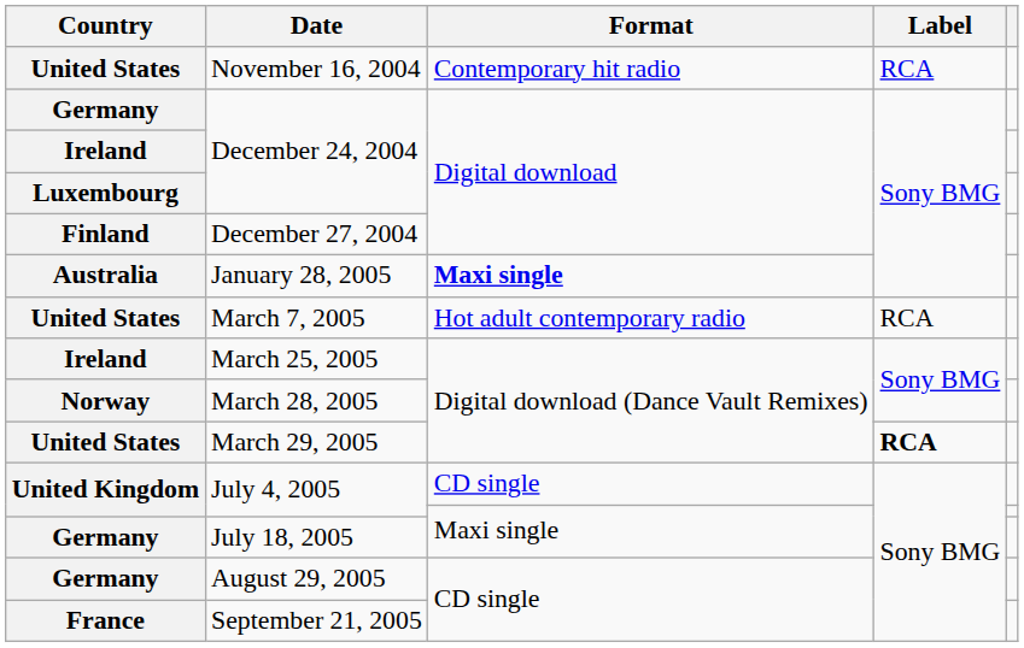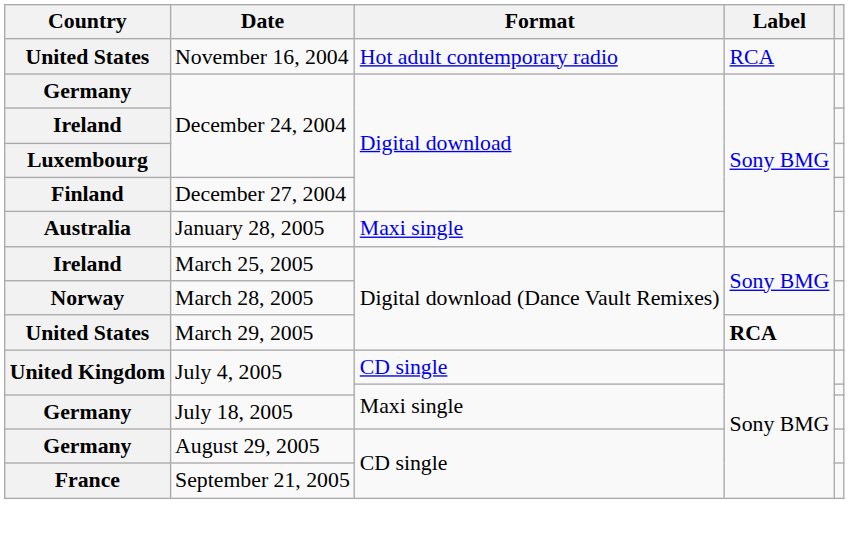 <table class="wikitable plainrowheaders">
 <tr>
 <th scope="col">Country</th>
 <th scope="col">Date</th>
 <th scope="col">Format</th>
 <th scope="col">Label</th>
 <th scope="col"></th>
 </tr>
 <tr>
 <th scope="row">United States</th>
 <td>November 16, 2004</td>
-<td><a href='#'>Contemporary hit radio</a></td>
+<td><a href='#'>Hot adult contemporary radio</a></td>
 <td><a href='#'>RCA</a></td>
 <td align="center"></td>
 </tr>
 <tr>
 <th scope="row">Germany</th>
 <td rowspan="3">December 24, 2004</td>
 <td rowspan="4"><a href='#'>Digital download</a></td>
 <td rowspan="5"><a href='#'>Sony BMG</a></td>
 <td align="center"></td>
 </tr>
 <tr>
 <th scope="row">Ireland</th>
 <td align="center"></td>
 </tr>
 <tr>
 <th scope="row">Luxembourg</th>
 <td align="center"></td>
 </tr>
 <tr>
 <th scope="row">Finland</th>
 <td>December 27, 2004</td>
 <td align="center"></td>
 </tr>
 <tr>
 <th scope="row">Australia</th>
 <td>January 28, 2005</td>
-<td><strong><a href='#'>Maxi single</a></strong></td>
-<td align="center"></td>
-</tr>
-<tr>
-<th scope="row">United States</th>
-<td>March 7, 2005</td>
-<td><a href='#'>Hot adult contemporary radio</a></td>
-<td>RCA</td>
+<td><a href='#'>Maxi single</a></td>
 <td align="center"></td>
 </tr>
 <tr>
 <th scope="row">Ireland</th>
 <td>March 25, 2005</td>
 <td rowspan="3">Digital download (Dance Vault Remixes)</td>
 <td rowspan="2"><a href='#'>Sony BMG</a></td>
 <td align="center"></td>
 </tr>
 <tr>
 <th scope="row">Norway</th>
 <td>March 28, 2005</td>
 <td align="center"></td>
 </tr>
 <tr>
 <th scope="row">United States</th>
 <td>March 29, 2005</td>
 <td><strong>RCA</strong></td>
 <td align="center"></td>
 </tr>
 <tr>
 <th scope="row" rowspan="2">United Kingdom</th>
 <td rowspan="2">July 4, 2005</td>
 <td><a href='#'>CD single</a></td>
 <td rowspan="5">Sony BMG</td>
 <td align="center"></td>
 </tr>
 <tr>
 <td rowspan="2">Maxi single</td>
 <td align="center"></td>
 </tr>
 <tr>
 <th scope="row">Germany</th>
 <td>July 18, 2005</td>
 <td align="center"></td>
 </tr>
 <tr>
 <th scope="row">Germany</th>
 <td>August 29, 2005</td>
 <td rowspan="2">CD single</td>
 <td align="center"></td>
 </tr>
 <tr>
 <th scope="row">France</th>
 <td>September 21, 2005</td>
 <td align="center"></td>
 </tr>
 </table>
